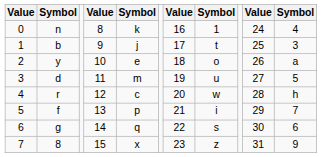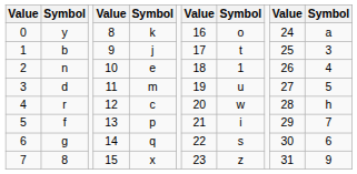 <table class="wikitable" style="width:40ex; text-align: center; margin: 0 auto 0 auto;">
 <tr>
 <th width="12%">Value</th>
 <th width="12%">Symbol</th>
 <td rowspan=9></td>
 <th width="12%">Value</th>
 <th width="12%">Symbol</th>
 <td rowspan=9></td>
 <th width="12%">Value</th>
 <th width="12%">Symbol</th>
 <td rowspan=9></td>
 <th width="12%">Value</th>
 <th width="12%">Symbol</th>
 </tr>
 <tr>
 <td>0</td>
-<td>n</td>
+<td>y</td>
 <td>8</td>
 <td>k</td>
 <td>16</td>
-<td>1</td>
+<td>o</td>
 <td>24</td>
-<td>4</td>
+<td>a</td>
 </tr>
 <tr>
 <td>1</td>
 <td>b</td>
 <td>9</td>
 <td>j</td>
 <td>17</td>
 <td>t</td>
 <td>25</td>
 <td>3</td>
 </tr>
 <tr>
 <td>2</td>
-<td>y</td>
+<td>n</td>
 <td>10</td>
 <td>e</td>
 <td>18</td>
-<td>o</td>
+<td>1</td>
 <td>26</td>
-<td>a</td>
+<td>4</td>
 </tr>
 <tr>
 <td>3</td>
 <td>d</td>
 <td>11</td>
 <td>m</td>
 <td>19</td>
 <td>u</td>
 <td>27</td>
 <td>5</td>
 </tr>
 <tr>
 <td>4</td>
 <td>r</td>
 <td>12</td>
 <td>c</td>
 <td>20</td>
 <td>w</td>
 <td>28</td>
 <td>h</td>
 </tr>
 <tr>
 <td>5</td>
 <td>f</td>
 <td>13</td>
 <td>p</td>
 <td>21</td>
 <td>i</td>
 <td>29</td>
 <td>7</td>
 </tr>
 <tr>
 <td>6</td>
 <td>g</td>
 <td>14</td>
 <td>q</td>
 <td>22</td>
 <td>s</td>
 <td>30</td>
 <td>6</td>
 </tr>
 <tr>
 <td>7</td>
 <td>8</td>
 <td>15</td>
 <td>x</td>
 <td>23</td>
 <td>z</td>
 <td>31</td>
 <td>9</td>
 </tr>
 </table>
